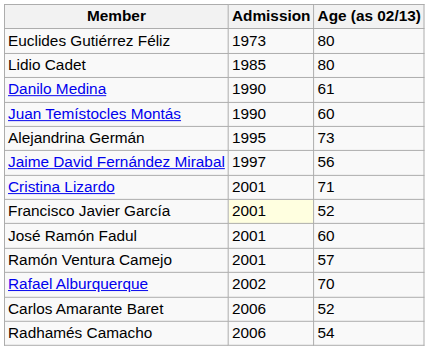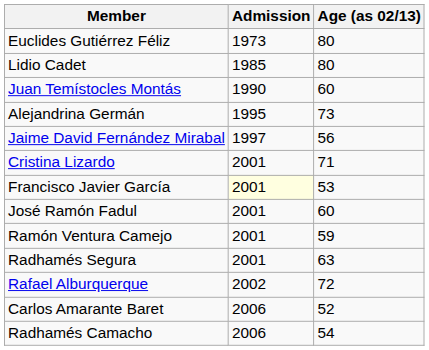 <table class="wikitable sortable">
 <tr>
 <th>Member</th>
 <th>Admission</th>
 <th>Age (as 02/13)</th>
 </tr>
 <tr>
 <td>Euclides Gutiérrez Féliz</td>
 <td>1973</td>
 <td>80</td>
 </tr>
 <tr>
 <td>Lidio Cadet</td>
 <td>1985</td>
 <td>80</td>
-</tr>
-<tr>
-<td><a href='#'>Danilo Medina</a></td>
-<td>1990</td>
-<td>61</td>
 </tr>
 <tr>
 <td><a href='#'>Juan Temístocles Montás</a></td>
 <td>1990</td>
 <td>60</td>
 </tr>
 <tr>
 <td>Alejandrina Germán</td>
 <td>1995</td>
 <td>73</td>
 </tr>
 <tr>
 <td><a href='#'>Jaime David Fernández Mirabal</a></td>
 <td>1997</td>
 <td>56</td>
 </tr>
 <tr>
 <td><a href='#'>Cristina Lizardo</a></td>
 <td>2001</td>
 <td>71</td>
 </tr>
 <tr>
 <td>Francisco Javier García</td>
 <td style="background: lightyellow;">2001</td>
-<td>52</td>
+<td>53</td>
 </tr>
 <tr>
 <td>José Ramón Fadul</td>
 <td>2001</td>
 <td>60</td>
 </tr>
 <tr>
 <td>Ramón Ventura Camejo</td>
 <td>2001</td>
-<td>57</td>
+<td>59</td>
+</tr>
+<tr>
+<td>Radhamés Segura</td>
+<td>2001</td>
+<td>63</td>
 </tr>
 <tr>
 <td><a href='#'>Rafael Alburquerque</a></td>
 <td>2002</td>
-<td>70</td>
+<td>72</td>
 </tr>
 <tr>
 <td>Carlos Amarante Baret</td>
 <td>2006</td>
 <td>52</td>
 </tr>
 <tr>
 <td>Radhamés Camacho</td>
 <td>2006</td>
 <td>54</td>
 </tr>
 </table>
